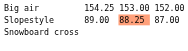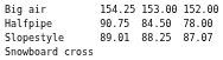 <table>
 <tr>
 <td>Big air<br></td>
 <td></td>
 <td>154.25</td>
 <td></td>
 <td>153.00</td>
 <td></td>
 <td>152.00</td>
 </tr>
 <tr>
+<td>Halfpipe<br></td>
+<td></td>
+<td>90.75</td>
+<td></td>
+<td>84.50</td>
+<td></td>
+<td>78.00</td>
+</tr>
+<tr>
 <td>Slopestyle<br></td>
 <td></td>
-<td>89.00</td>
+<td>89.01</td>
 <td></td>
-<td style="background: lightsalmon;">88.25</td>
+<td>88.25</td>
 <td></td>
-<td>87.00</td>
+<td>87.07</td>
 </tr>
 <tr>
 <td>Snowboard cross<br></td>
 <td colspan=2></td>
 <td colspan=2></td>
 <td colspan=2></td>
 </tr>
 </table>
